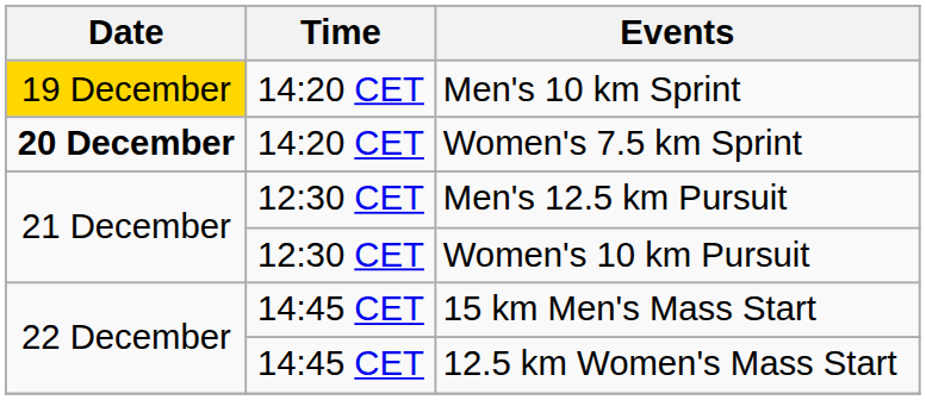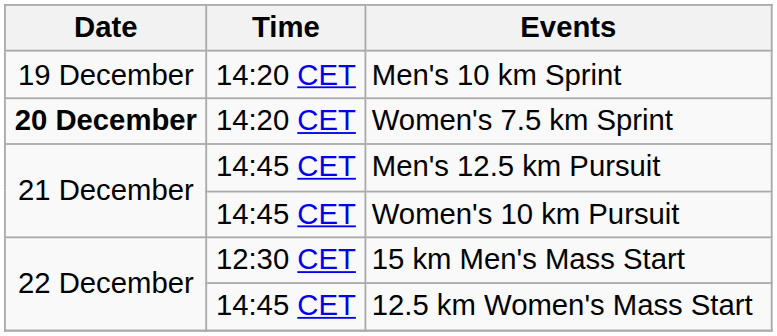 <table class="wikitable" style="text-align: center" width="420">
 <tr>
 <th>Date</th>
 <th>Time</th>
 <th>Events</th>
 </tr>
 <tr>
-<td style="background: gold;">19 December</td>
+<td>19 December</td>
 <td>14:20 <a href='#'>CET</a></td>
 <td style="text-align: left">Men's 10 km Sprint</td>
 </tr>
 <tr>
 <td><strong>20 December</strong></td>
 <td>14:20 <a href='#'>CET</a></td>
 <td style="text-align: left">Women's 7.5 km Sprint</td>
 </tr>
 <tr>
 <td rowspan=2>21 December</td>
-<td>12:30 <a href='#'>CET</a></td>
+<td>14:45 <a href='#'>CET</a></td>
 <td style="text-align: left">Men's 12.5 km Pursuit</td>
 </tr>
 <tr>
-<td>12:30 <a href='#'>CET</a></td>
+<td>14:45 <a href='#'>CET</a></td>
 <td style="text-align: left">Women's 10 km Pursuit</td>
 </tr>
 <tr>
 <td rowspan=2>22 December</td>
-<td>14:45 <a href='#'>CET</a></td>
+<td>12:30 <a href='#'>CET</a></td>
 <td style="text-align: left">15 km Men's Mass Start</td>
 </tr>
 <tr>
 <td>14:45 <a href='#'>CET</a></td>
 <td style="text-align: left">12.5 km Women's Mass Start</td>
 </tr>
 <tr>
 </tr>
 </table>
